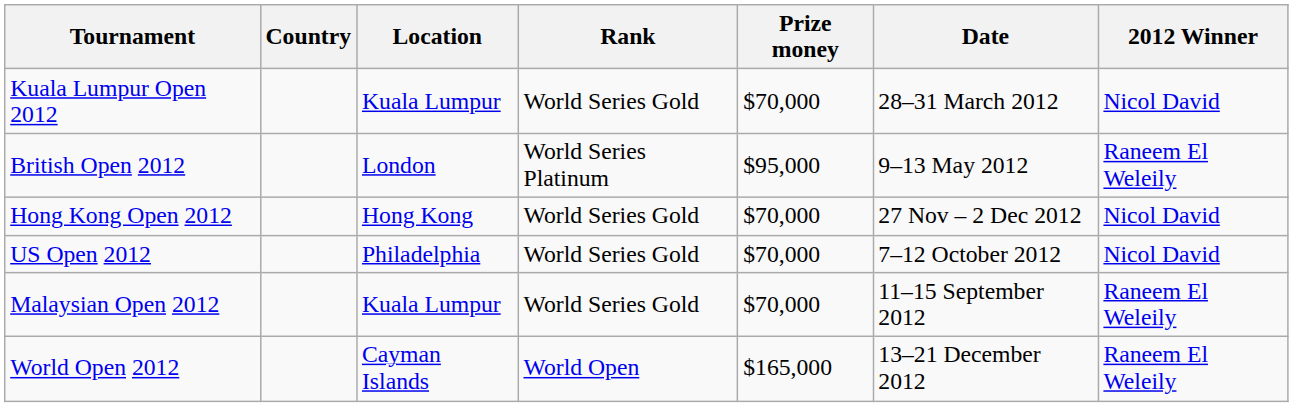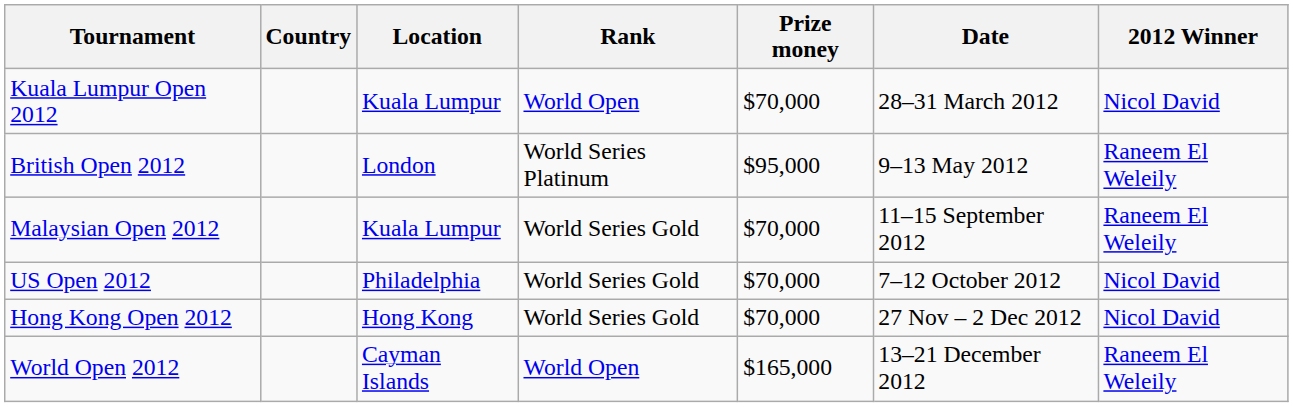 <table class=wikitable>
 <tr>
 <th>Tournament</th>
 <th>Country</th>
 <th>Location</th>
 <th>Rank</th>
 <th>Prize money</th>
 <th>Date</th>
 <th>2012 Winner</th>
 </tr>
 <tr>
 <td><a href='#'>Kuala Lumpur Open</a> <a href='#'>2012</a></td>
 <td></td>
 <td><a href='#'>Kuala Lumpur</a></td>
-<td>World Series Gold</td>
+<td><a href='#'>World Open</a></td>
 <td>$70,000</td>
 <td>28–31 March 2012</td>
 <td> <a href='#'>Nicol David</a></td>
 </tr>
 <tr>
 <td><a href='#'>British Open</a> <a href='#'>2012</a></td>
 <td></td>
 <td><a href='#'>London</a></td>
 <td>World Series Platinum</td>
 <td>$95,000</td>
 <td>9–13 May 2012</td>
 <td> <a href='#'>Raneem El Weleily</a></td>
 </tr>
 <tr>
-<td><a href='#'>Hong Kong Open</a> <a href='#'>2012</a></td>
+<td><a href='#'>Malaysian Open</a> <a href='#'>2012</a></td>
 <td></td>
-<td><a href='#'>Hong Kong</a></td>
+<td><a href='#'>Kuala Lumpur</a></td>
 <td>World Series Gold</td>
 <td>$70,000</td>
-<td>27 Nov – 2 Dec 2012</td>
-<td> <a href='#'>Nicol David</a></td>
+<td>11–15 September 2012</td>
+<td> <a href='#'>Raneem El Weleily</a></td>
 </tr>
 <tr>
 <td><a href='#'>US Open</a> <a href='#'>2012</a></td>
 <td></td>
 <td><a href='#'>Philadelphia</a></td>
 <td>World Series Gold</td>
 <td>$70,000</td>
 <td>7–12 October 2012</td>
 <td> <a href='#'>Nicol David</a></td>
 </tr>
 <tr>
-<td><a href='#'>Malaysian Open</a> <a href='#'>2012</a></td>
+<td><a href='#'>Hong Kong Open</a> <a href='#'>2012</a></td>
 <td></td>
-<td><a href='#'>Kuala Lumpur</a></td>
+<td><a href='#'>Hong Kong</a></td>
 <td>World Series Gold</td>
 <td>$70,000</td>
-<td>11–15 September 2012</td>
-<td> <a href='#'>Raneem El Weleily</a></td>
+<td>27 Nov – 2 Dec 2012</td>
+<td> <a href='#'>Nicol David</a></td>
 </tr>
 <tr>
 <td><a href='#'>World Open</a> <a href='#'>2012</a></td>
 <td></td>
 <td><a href='#'>Cayman Islands</a></td>
 <td><a href='#'>World Open</a></td>
 <td>$165,000</td>
 <td>13–21 December 2012</td>
 <td> <a href='#'>Raneem El Weleily</a></td>
 </tr>
 </table>
